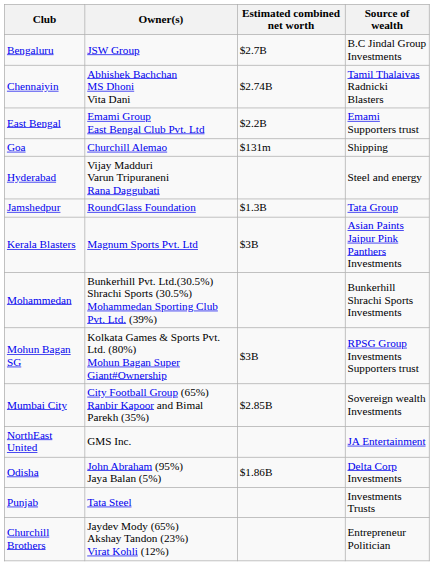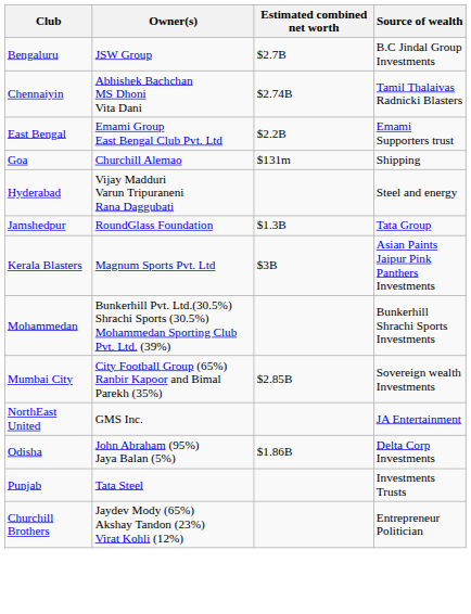 <table class="wikitable sortable">
 <tr>
 <th>Club</th>
 <th>Owner(s)</th>
 <th>Estimated combined net worth</th>
 <th>Source of wealth</th>
 </tr>
 <tr>
 <td><a href='#'>Bengaluru</a></td>
 <td> <a href='#'>JSW Group</a></td>
 <td>$2.7B</td>
 <td>B.C Jindal Group<br>Investments</td>
 </tr>
 <tr>
 <td><a href='#'>Chennaiyin</a></td>
 <td> <a href='#'>Abhishek Bachchan</a><br> <a href='#'>MS Dhoni</a><br> Vita Dani</td>
 <td>$2.74B</td>
 <td><a href='#'>Tamil Thalaivas</a><br>Radnicki Blasters</td>
 </tr>
 <tr>
 <td><a href='#'>East Bengal</a></td>
 <td> <a href='#'>Emami Group <br> East Bengal Club Pvt. Ltd</a></td>
 <td>$2.2B</td>
 <td><a href='#'>Emami</a><br>Supporters trust</td>
 </tr>
 <tr>
 <td><a href='#'>Goa</a></td>
 <td> <a href='#'>Churchill Alemao</a></td>
 <td>$131m</td>
 <td>Shipping</td>
 </tr>
 <tr>
 <td><a href='#'>Hyderabad</a></td>
 <td> Vijay Madduri<br> Varun Tripuraneni <br> <a href='#'>Rana Daggubati</a></td>
 <td></td>
 <td>Steel and energy</td>
 </tr>
 <tr>
 <td><a href='#'>Jamshedpur</a></td>
 <td> <a href='#'>RoundGlass Foundation</a></td>
 <td>$1.3B</td>
 <td><a href='#'>Tata Group</a></td>
 </tr>
 <tr $1.3B>
 <td><a href='#'>Kerala Blasters</a></td>
 <td> <a href='#'>Magnum Sports Pvt. Ltd</a></td>
 <td>$3B</td>
 <td><a href='#'>Asian Paints</a><br><a href='#'>Jaipur Pink Panthers</a><br>Investments</td>
 </tr>
 <tr>
 <td><a href='#'>Mohammedan</a></td>
 <td> Bunkerhill Pvt. Ltd.(30.5%) <br>  Shrachi Sports (30.5%) <br><a href='#'>Mohammedan Sporting Club Pvt. Ltd.</a> (39%)</td>
 <td></td>
 <td>Bunkerhill<br>Shrachi Sports<br>Investments</td>
 </tr>
 <tr>
-<td><a href='#'>Mohun Bagan SG</a></td>
-<td> Kolkata Games & Sports Pvt. Ltd. (80%)<br> <a href='#'>Mohun Bagan Super Giant#Ownership</a></td>
-<td>$3B</td>
-<td><a href='#'>RPSG Group</a><br>Investments<br>Supporters trust</td>
-</tr>
-<tr>
 <td><a href='#'>Mumbai City</a></td>
 <td>   <a href='#'>City Football Group</a> (65%)<br> <a href='#'>Ranbir Kapoor</a> and  Bimal Parekh (35%)</td>
 <td>$2.85B</td>
 <td>Sovereign wealth<br>Investments</td>
 </tr>
 <tr>
 <td><a href='#'>NorthEast United</a></td>
 <td> GMS Inc.</td>
 <td></td>
 <td><a href='#'>JA Entertainment</a></td>
 </tr>
 <tr>
 <td><a href='#'>Odisha</a></td>
 <td> <a href='#'>John Abraham</a> (95%)<br> Jaya Balan (5%)</td>
 <td>$1.86B</td>
 <td><a href='#'>Delta Corp</a><br>Investments</td>
 </tr>
 <tr>
 <td><a href='#'>Punjab</a></td>
 <td> <a href='#'>Tata Steel</a></td>
 <td></td>
 <td>Investments<br>Trusts</td>
 </tr>
 <tr>
 <td><a href='#'>Churchill Brothers</a></td>
 <td> Jaydev Mody (65%)<br> Akshay Tandon (23%)<br> <a href='#'>Virat Kohli</a> (12%)</td>
 <td></td>
 <td>Entrepreneur<br>Politician</td>
 </tr>
 </table>
